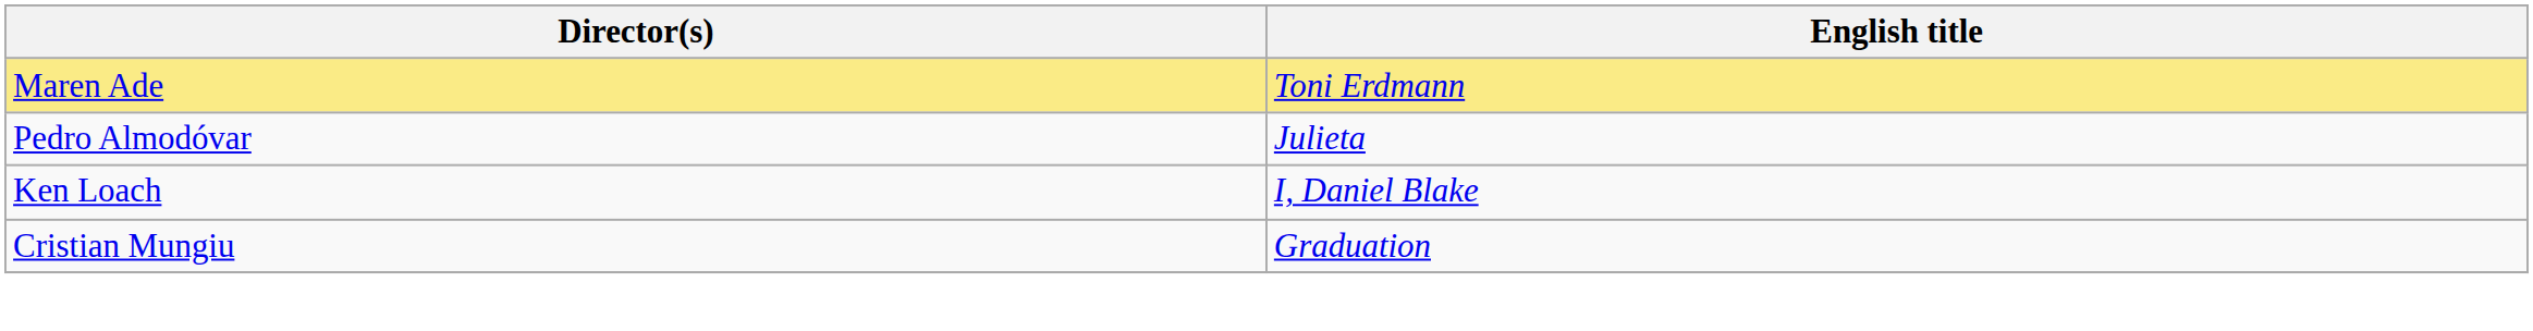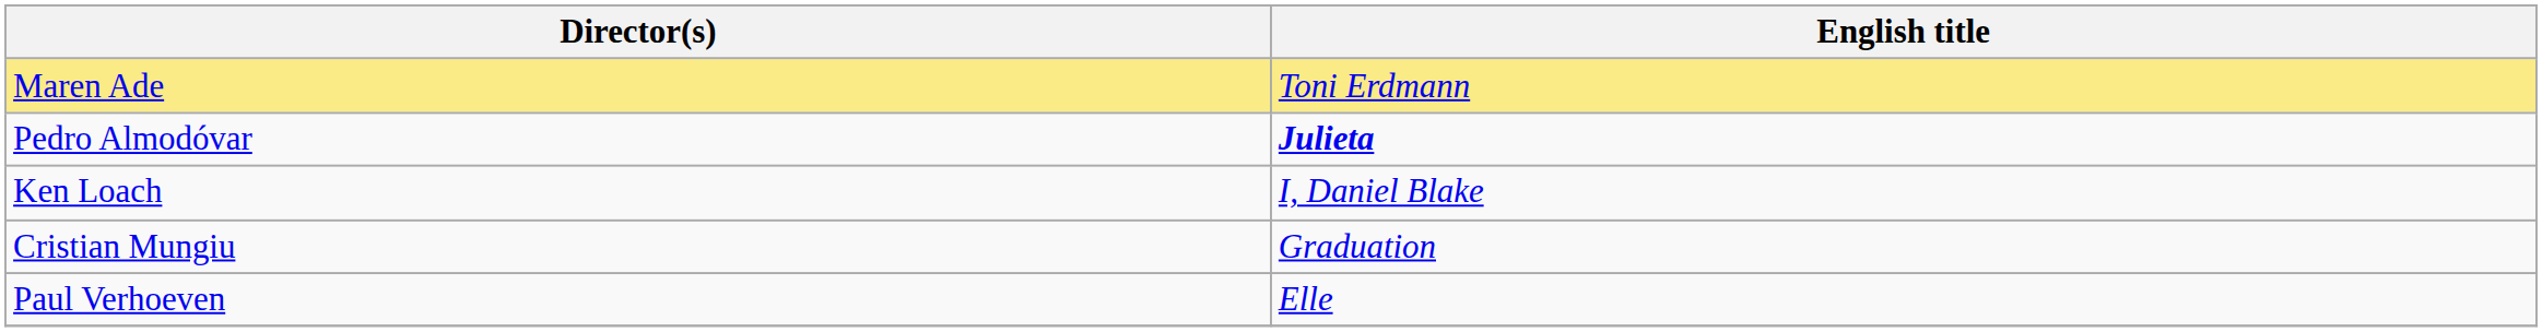 <table class="wikitable" width="95%" cellpadding="5">
 <tr>
 <th width="25%">Director(s)</th>
 <th width="25%">English title</th>
 </tr>
 <tr style="background:#FAEB86">
 <td> <a href='#'>Maren Ade</a></td>
 <td><em><a href='#'>Toni Erdmann</a></em></td>
 </tr>
 <tr>
 <td> <a href='#'>Pedro Almodóvar</a></td>
-<td><em><a href='#'>Julieta</a></em></td>
+<td><strong><em><a href='#'>Julieta</a></em></strong></td>
 </tr>
 <tr>
 <td> <a href='#'>Ken Loach</a></td>
 <td><em><a href='#'>I, Daniel Blake</a></em></td>
 </tr>
 <tr>
 <td> <a href='#'>Cristian Mungiu</a></td>
 <td><em><a href='#'>Graduation</a></em></td>
 </tr>
 <tr>
+<td> <a href='#'>Paul Verhoeven</a></td>
+<td><em><a href='#'>Elle</a></em></td>
+</tr>
+<tr>
 </tr>
 </table>
